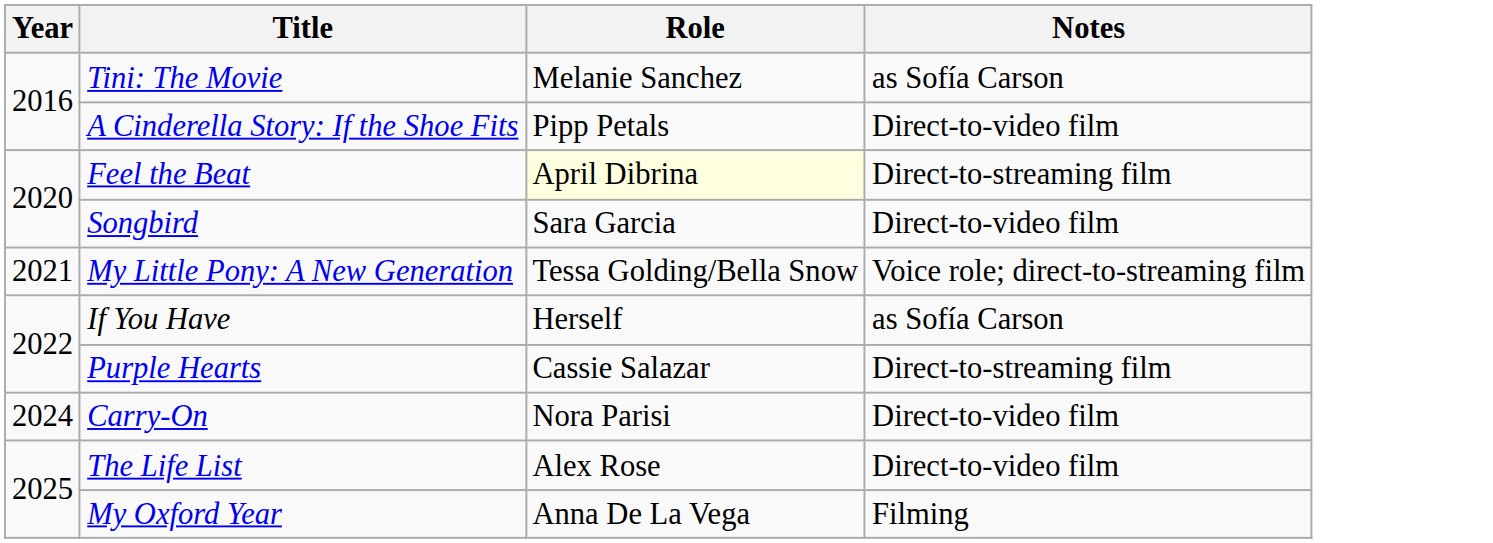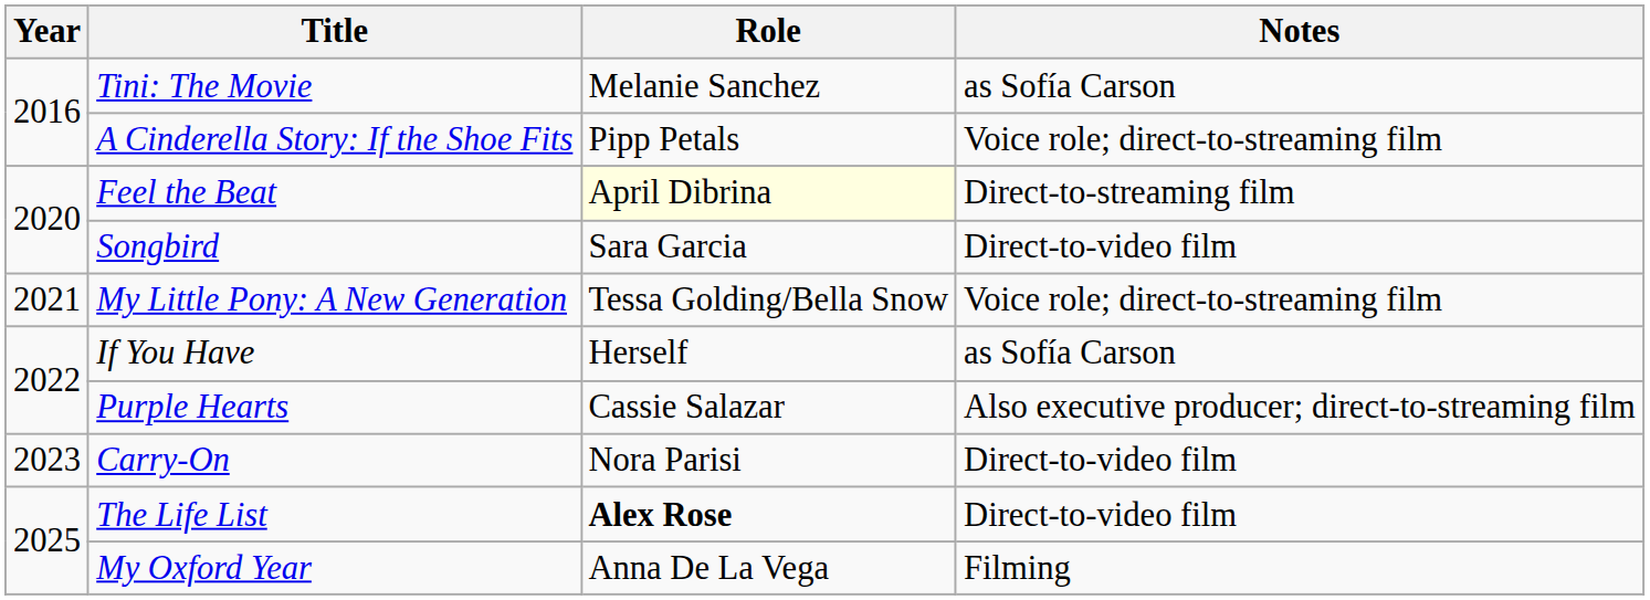 <table class="wikitable sortable">
 <tr>
 <th scope="col">Year</th>
 <th scope="col">Title</th>
 <th scope="col">Role</th>
 <th scope="col" class="unsortable">Notes</th>
 </tr>
 <tr>
 <td rowspan="2">2016</td>
 <td><em><a href='#'>Tini: The Movie</a></em></td>
 <td>Melanie Sanchez</td>
 <td>as Sofía Carson</td>
 </tr>
 <tr>
 <td><em><a href='#'>A Cinderella Story: If the Shoe Fits</a></em></td>
 <td>Pipp Petals</td>
-<td>Direct-to-video film</td>
+<td>Voice role; direct-to-streaming film</td>
 </tr>
 <tr>
 <td rowspan="2">2020</td>
 <td><em><a href='#'>Feel the Beat</a></em></td>
 <td style="background: lightyellow;">April Dibrina</td>
 <td>Direct-to-streaming film</td>
 </tr>
 <tr>
 <td><em><a href='#'>Songbird</a></em></td>
 <td>Sara Garcia</td>
 <td>Direct-to-video film</td>
 </tr>
 <tr>
 <td>2021</td>
 <td><em><a href='#'>My Little Pony: A New Generation</a></em></td>
 <td>Tessa Golding/Bella Snow</td>
 <td>Voice role; direct-to-streaming film</td>
 </tr>
 <tr>
 <td rowspan="2">2022</td>
 <td><em>If You Have</em></td>
 <td>Herself</td>
 <td>as Sofía Carson</td>
 </tr>
 <tr>
 <td><em><a href='#'>Purple Hearts</a></em></td>
 <td>Cassie Salazar</td>
-<td>Direct-to-streaming film</td>
+<td>Also executive producer; direct-to-streaming film</td>
 </tr>
 <tr>
-<td>2024</td>
+<td>2023</td>
 <td><em><a href='#'>Carry-On</a></em></td>
 <td>Nora Parisi</td>
 <td>Direct-to-video film</td>
 </tr>
 <tr>
 <td rowspan="2">2025</td>
 <td><em><a href='#'>The Life List</a></em></td>
-<td>Alex Rose</td>
+<td><strong>Alex Rose</strong></td>
 <td>Direct-to-video film</td>
 </tr>
 <tr>
 <td><em><a href='#'>My Oxford Year</a></em></td>
 <td>Anna De La Vega</td>
 <td>Filming</td>
 </tr>
 </table>
